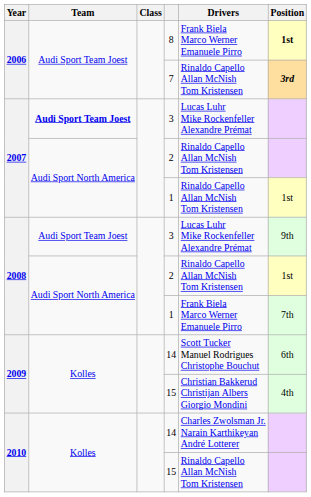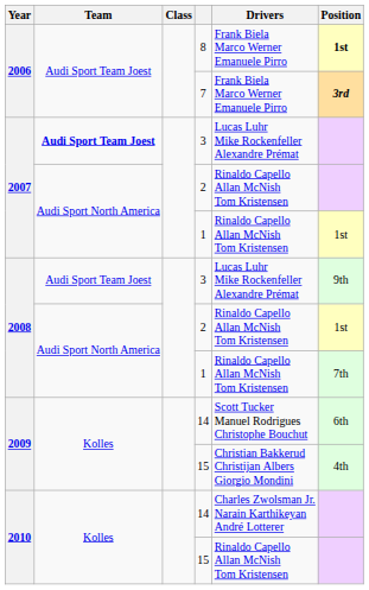 <table class="wikitable" style="text-align:center; font-size:90%">
 <tr>
 <th>Year</th>
 <th>Team</th>
 <th>Class</th>
 <th></th>
 <th>Drivers</th>
 <th>Position</th>
 </tr>
 <tr>
 <th rowspan="2"><a href='#'>2006</a></th>
 <td rowspan="2"> <a href='#'>Audi Sport Team Joest</a></td>
 <td rowspan="2"></td>
 <td>8</td>
 <td align="left " style="border-left:0px"> <a href='#'>Frank&nbsp;Biela</a><br>  <a href='#'>Marco&nbsp;Werner</a><br>  <a href='#'>Emanuele&nbsp;Pirro</a></td>
 <td style="background:#FFFFBF;"><strong>1st</strong></td>
 </tr>
 <tr>
 <td>7</td>
-<td align="left " style="border-left:0px"> <a href='#'>Rinaldo&nbsp;Capello</a><br>  <a href='#'>Allan&nbsp;McNish</a><br>  <a href='#'>Tom&nbsp;Kristensen</a></td>
+<td align="left" style="border-left:0px"> <a href='#'>Frank&nbsp;Biela</a><br>  <a href='#'>Marco&nbsp;Werner</a><br>  <a href='#'>Emanuele&nbsp;Pirro</a></td>
 <td style="background:#FFDF9F;"><strong><em>3rd</em></strong></td>
 </tr>
 <tr>
 <th rowspan="3"><a href='#'>2007</a></th>
 <td><strong> <a href='#'>Audi Sport Team Joest</a></strong></td>
 <td rowspan="3"></td>
 <td>3</td>
 <td align="left" style="border-left:0px"> <a href='#'>Lucas&nbsp;Luhr</a><br>  <a href='#'>Mike&nbsp;Rockenfeller</a><br>  <a href='#'>Alexandre&nbsp;Prémat</a></td>
 <td style="background:#EFCFFF;"></td>
 </tr>
 <tr>
 <td rowspan="2"> <a href='#'>Audi Sport North America</a></td>
 <td>2</td>
 <td align="left" style="border-left:0px"> <a href='#'>Rinaldo&nbsp;Capello</a><br>  <a href='#'>Allan&nbsp;McNish</a><br>  <a href='#'>Tom&nbsp;Kristensen</a></td>
 <td style="background:#EFCFFF;"><em></em></td>
 </tr>
 <tr>
 <td>1</td>
 <td align="left" style="border-left:0px"> <a href='#'>Rinaldo&nbsp;Capello</a><br>  <a href='#'>Allan&nbsp;McNish</a><br>  <a href='#'>Tom&nbsp;Kristensen</a></td>
 <td style="background:#FFFFBF;">1st</td>
 </tr>
 <tr>
 <th rowspan="3"><a href='#'>2008</a></th>
 <td> <a href='#'>Audi Sport Team Joest</a></td>
 <td rowspan="3"></td>
 <td>3</td>
 <td align="left" style="border-left:0px"> <a href='#'>Lucas&nbsp;Luhr</a><br>  <a href='#'>Mike&nbsp;Rockenfeller</a><br>  <a href='#'>Alexandre&nbsp;Prémat</a></td>
 <td style="background:#DFFFDF;">9th</td>
 </tr>
 <tr>
 <td rowspan="2"> <a href='#'>Audi Sport North America</a></td>
 <td>2</td>
 <td align="left" style="border-left:0px"> <a href='#'>Rinaldo&nbsp;Capello</a><br>  <a href='#'>Allan&nbsp;McNish</a><br>  <a href='#'>Tom&nbsp;Kristensen</a></td>
 <td style="background:#FFFFBF;">1st</td>
 </tr>
 <tr>
 <td>1</td>
-<td align="left" style="border-left:0px"> <a href='#'>Frank&nbsp;Biela</a><br>  <a href='#'>Marco&nbsp;Werner</a><br>  <a href='#'>Emanuele&nbsp;Pirro</a></td>
+<td align="left " style="border-left:0px"> <a href='#'>Rinaldo&nbsp;Capello</a><br>  <a href='#'>Allan&nbsp;McNish</a><br>  <a href='#'>Tom&nbsp;Kristensen</a></td>
 <td style="background:#DFFFDF;">7th</td>
 </tr>
 <tr>
 <th rowspan="2"><a href='#'>2009</a></th>
 <td rowspan="2"> <a href='#'>Kolles</a></td>
 <td rowspan="2"></td>
 <td>14</td>
 <td align="left" style="border-left:0px"> <a href='#'>Scott Tucker</a><br>  Manuel Rodrigues<br>  <a href='#'>Christophe&nbsp;Bouchut</a></td>
 <td style="background:#DFFFDF;">6th</td>
 </tr>
 <tr>
 <td>15</td>
 <td align="left" style="border-left:0px"> <a href='#'>Christian&nbsp;Bakkerud</a><br>  <a href='#'>Christijan&nbsp;Albers</a><br>  <a href='#'>Giorgio&nbsp;Mondini</a></td>
 <td style="background:#DFFFDF;">4th</td>
 </tr>
 <tr>
 <th rowspan="2"><a href='#'>2010</a></th>
 <td rowspan="2"> <a href='#'>Kolles</a></td>
 <td rowspan="2"></td>
 <td>14</td>
 <td align="left" style="border-left:0px"> <a href='#'>Charles&nbsp;Zwolsman&nbsp;Jr.</a><br>  <a href='#'>Narain&nbsp;Karthikeyan</a><br>  <a href='#'>André&nbsp;Lotterer</a></td>
 <td style="background:#EFCFFF;"></td>
 </tr>
 <tr>
 <td>15</td>
 <td align="left " style="border-left:0px"> <a href='#'>Rinaldo&nbsp;Capello</a><br>  <a href='#'>Allan&nbsp;McNish</a><br>  <a href='#'>Tom&nbsp;Kristensen</a></td>
 <td style="background:#EFCFFF;"></td>
 </tr>
 </table>
